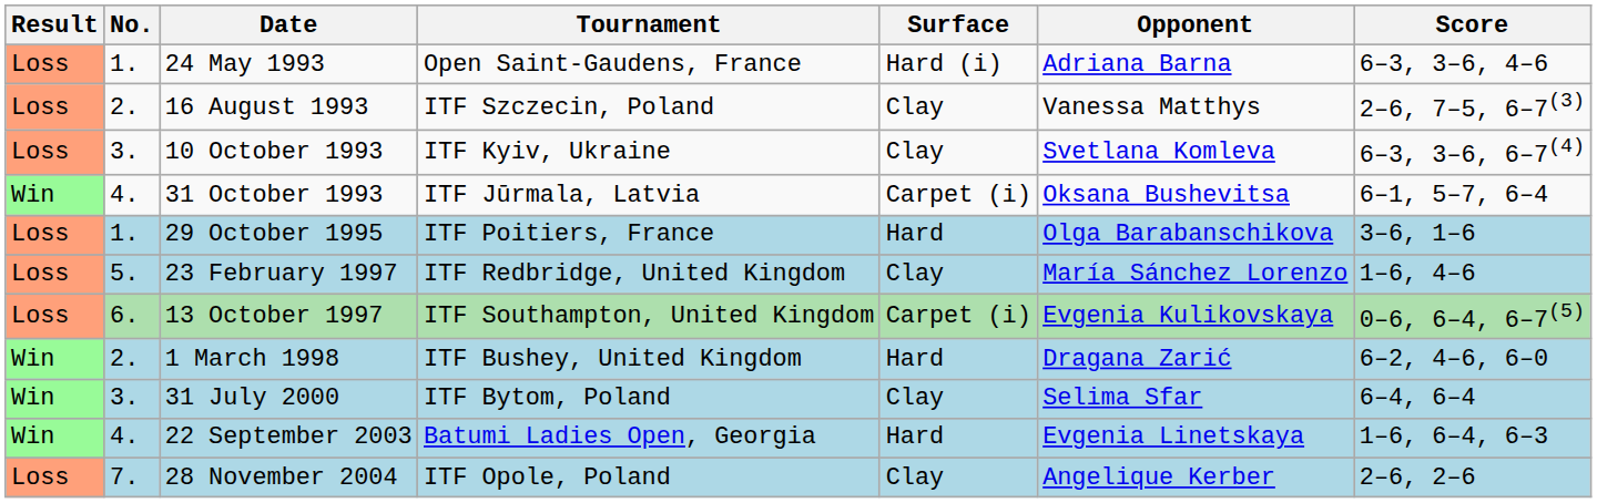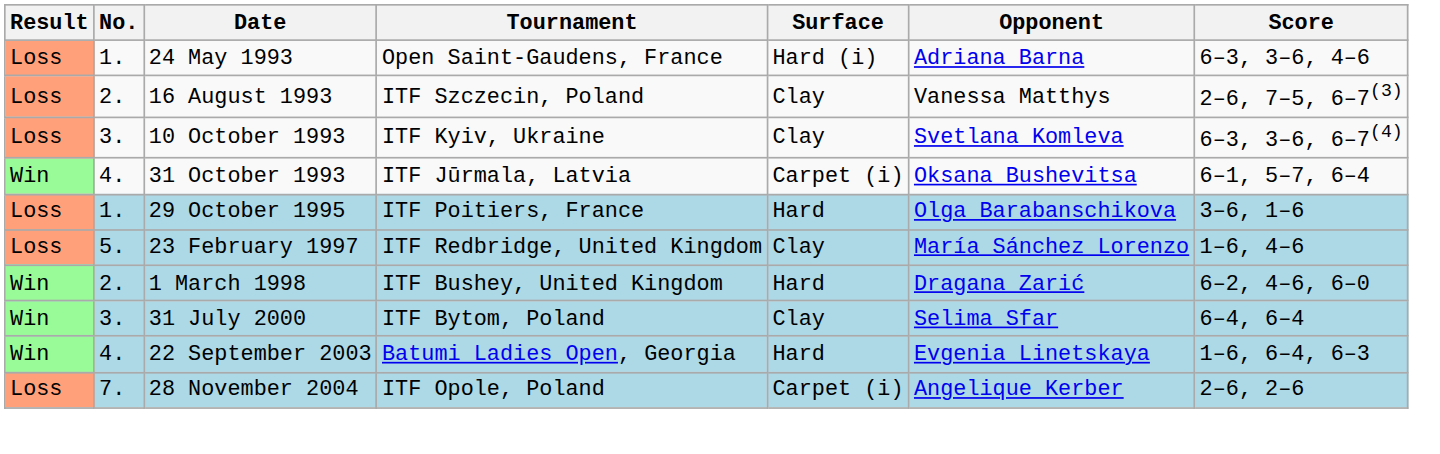 <table class="sortable wikitable">
 <tr>
 <th>Result</th>
 <th>No.</th>
 <th>Date</th>
 <th>Tournament</th>
 <th>Surface</th>
 <th>Opponent</th>
 <th class="unsortable">Score</th>
 </tr>
 <tr>
 <td style="background:#ffa07a;">Loss</td>
 <td>1.</td>
 <td>24 May 1993</td>
 <td>Open Saint-Gaudens, France</td>
 <td>Hard (i)</td>
 <td> <a href='#'>Adriana Barna</a></td>
 <td>6–3, 3–6, 4–6</td>
 </tr>
 <tr>
 <td style="background:#ffa07a;">Loss</td>
 <td>2.</td>
 <td>16 August 1993</td>
 <td>ITF Szczecin, Poland</td>
 <td>Clay</td>
 <td> Vanessa Matthys</td>
 <td>2–6, 7–5, 6–7<sup>(3)</sup></td>
 </tr>
 <tr>
 <td style="background:#ffa07a;">Loss</td>
 <td>3.</td>
 <td>10 October 1993</td>
 <td>ITF Kyiv, Ukraine</td>
 <td>Clay</td>
 <td> <a href='#'>Svetlana Komleva</a></td>
 <td>6–3, 3–6, 6–7<sup>(4)</sup></td>
 </tr>
 <tr>
 <td style="background:#98fb98;">Win</td>
 <td>4.</td>
 <td>31 October 1993</td>
 <td>ITF Jūrmala, Latvia</td>
 <td>Carpet (i)</td>
 <td> <a href='#'>Oksana Bushevitsa</a></td>
 <td>6–1, 5–7, 6–4</td>
 </tr>
 <tr style="background:lightblue;">
 <td style="background:#ffa07a;">Loss</td>
 <td>1.</td>
 <td>29 October 1995</td>
 <td>ITF Poitiers, France</td>
 <td>Hard</td>
 <td> <a href='#'>Olga Barabanschikova</a></td>
 <td>3–6, 1–6</td>
 </tr>
 <tr style="background:lightblue;">
 <td style="background:#ffa07a;">Loss</td>
 <td>5.</td>
 <td>23 February 1997</td>
 <td>ITF Redbridge, United Kingdom</td>
 <td>Clay</td>
 <td> <a href='#'>María Sánchez Lorenzo</a></td>
 <td>1–6, 4–6</td>
 </tr>
-<tr style="background:#addfad;">
-<td style="background:#ffa07a;">Loss</td>
-<td>6.</td>
-<td>13 October 1997</td>
-<td>ITF Southampton, United Kingdom</td>
-<td>Carpet (i)</td>
-<td> <a href='#'>Evgenia Kulikovskaya</a></td>
-<td>0–6, 6–4, 6–7<sup>(5)</sup></td>
-</tr>
 <tr style="background:lightblue;">
 <td style="background:#98fb98;">Win</td>
 <td>2.</td>
 <td>1 March 1998</td>
 <td>ITF Bushey, United Kingdom</td>
 <td>Hard</td>
 <td> <a href='#'>Dragana Zarić</a></td>
 <td>6–2, 4–6, 6–0</td>
 </tr>
 <tr style="background:lightblue;">
 <td style="background:#98fb98;">Win</td>
 <td>3.</td>
 <td>31 July 2000</td>
 <td>ITF Bytom, Poland</td>
 <td>Clay</td>
 <td> <a href='#'>Selima Sfar</a></td>
 <td>6–4, 6–4</td>
 </tr>
 <tr style="background:lightblue;">
 <td style="background:#98fb98;">Win</td>
 <td>4.</td>
 <td>22 September 2003</td>
 <td><a href='#'>Batumi Ladies Open</a>, Georgia</td>
 <td>Hard</td>
 <td> <a href='#'>Evgenia Linetskaya</a></td>
 <td>1–6, 6–4, 6–3</td>
 </tr>
 <tr style="background:lightblue;">
 <td style="background:#ffa07a;">Loss</td>
 <td>7.</td>
 <td>28 November 2004</td>
 <td>ITF Opole, Poland</td>
-<td>Clay</td>
+<td>Carpet (i)</td>
 <td> <a href='#'>Angelique Kerber</a></td>
 <td>2–6, 2–6</td>
 </tr>
 </table>
